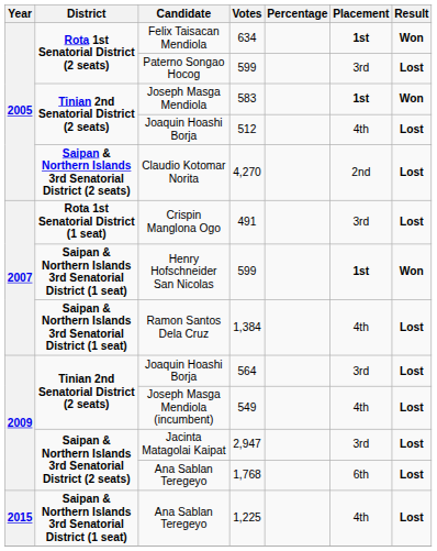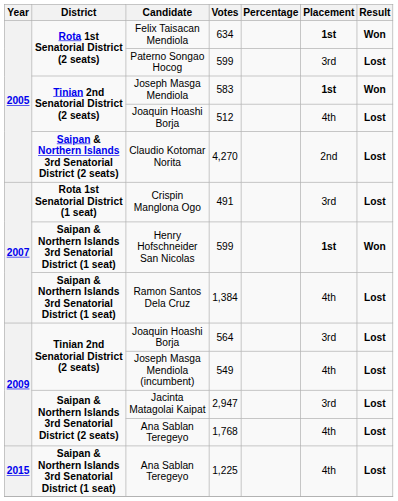 <table class="wikitable" style=text-align:center>
 <tr>
 <th rowspan=1>Year</th>
 <th rowspan=1>District</th>
 <th rowspan=1>Candidate</th>
 <th rowspan=1>Votes</th>
 <th rowspan=1>Percentage</th>
 <th rowspan=1>Placement</th>
 <th rowspan=1>Result</th>
 </tr>
 <tr>
 <th rowspan=5><a href='#'>2005</a></th>
 <td rowspan=2><strong><a href='#'>Rota</a> 1st Senatorial District (2 seats)</strong></td>
 <td>Felix Taisacan Mendiola</td>
 <td>634</td>
 <td></td>
 <td><strong>1st</strong></td>
 <td><strong>Won</strong></td>
 </tr>
 <tr>
 <td>Paterno Songao Hocog</td>
 <td>599</td>
 <td></td>
 <td>3rd</td>
 <td><strong>Lost</strong></td>
 </tr>
 <tr>
 <td rowspan=2><strong><a href='#'>Tinian</a> 2nd Senatorial District (2 seats)</strong></td>
 <td>Joseph Masga Mendiola</td>
 <td>583</td>
 <td></td>
 <td><strong>1st</strong></td>
 <td><strong>Won</strong></td>
 </tr>
 <tr>
 <td>Joaquin Hoashi Borja</td>
 <td>512</td>
 <td></td>
 <td>4th</td>
 <td><strong>Lost</strong></td>
 </tr>
 <tr>
 <td><strong><a href='#'>Saipan</a> & <a href='#'>Northern Islands</a> 3rd Senatorial District (2 seats)</strong></td>
 <td>Claudio Kotomar Norita</td>
 <td>4,270</td>
 <td></td>
 <td>2nd</td>
 <td><strong>Lost</strong></td>
 </tr>
 <tr>
 <th rowspan=3><a href='#'>2007</a></th>
 <td><strong>Rota 1st Senatorial District (1 seat)</strong></td>
 <td>Crispin Manglona Ogo</td>
 <td>491</td>
 <td></td>
 <td>3rd</td>
 <td><strong>Lost</strong></td>
 </tr>
 <tr>
 <td><strong>Saipan & Northern Islands 3rd Senatorial District (1 seat)</strong></td>
 <td>Henry Hofschneider San Nicolas</td>
 <td>599</td>
 <td></td>
 <td><strong>1st</strong></td>
 <td><strong>Won</strong></td>
 </tr>
 <tr>
 <td><strong>Saipan & Northern Islands 3rd Senatorial District (1 seat)</strong></td>
 <td>Ramon Santos Dela Cruz</td>
 <td>1,384</td>
 <td></td>
 <td>4th</td>
 <td><strong>Lost</strong></td>
 </tr>
 <tr>
 <th rowspan=4><a href='#'>2009</a></th>
 <td rowspan=2><strong>Tinian 2nd Senatorial District (2 seats)</strong></td>
 <td>Joaquin Hoashi Borja</td>
 <td>564</td>
 <td></td>
 <td>3rd</td>
 <td><strong>Lost</strong></td>
 </tr>
 <tr>
 <td>Joseph Masga Mendiola (incumbent)</td>
 <td>549</td>
 <td></td>
 <td>4th</td>
 <td><strong>Lost</strong></td>
 </tr>
 <tr>
 <td rowspan=2><strong>Saipan & Northern Islands 3rd Senatorial District (2 seats)</strong></td>
 <td>Jacinta Matagolai Kaipat</td>
 <td>2,947</td>
 <td></td>
 <td>3rd</td>
 <td><strong>Lost</strong></td>
 </tr>
 <tr>
 <td>Ana Sablan Teregeyo</td>
 <td>1,768</td>
 <td></td>
-<td>6th</td>
+<td>4th</td>
 <td><strong>Lost</strong></td>
 </tr>
 <tr>
 <th rowspan=1><a href='#'>2015</a></th>
 <td><strong>Saipan & Northern Islands 3rd Senatorial District (1 seat)</strong></td>
 <td>Ana Sablan Teregeyo</td>
 <td>1,225</td>
 <td></td>
 <td>4th</td>
 <td><strong>Lost</strong></td>
 </tr>
 <tr>
 </tr>
 </table>
